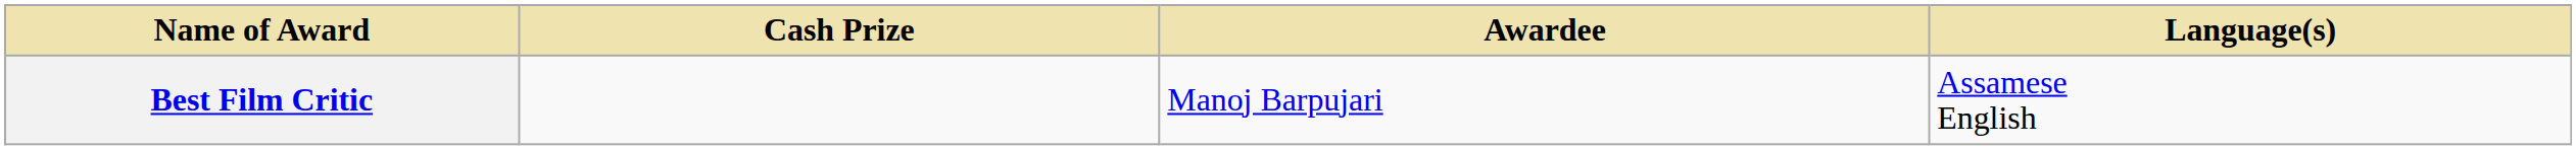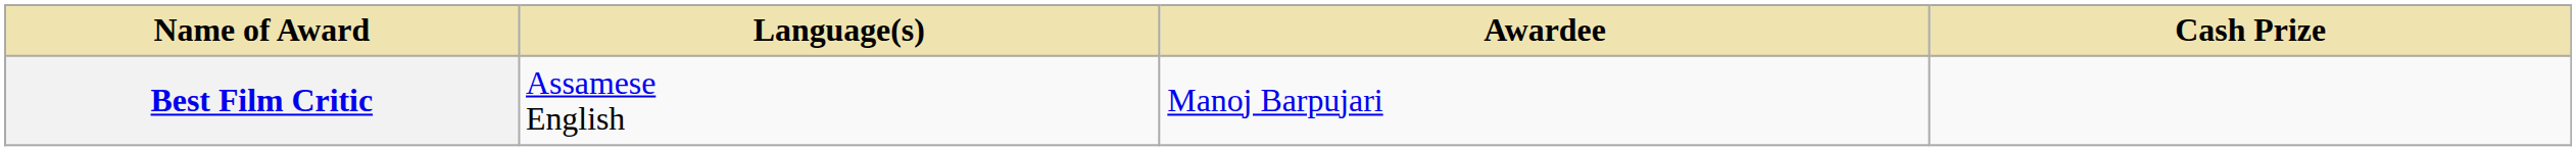 <table class="wikitable plainrowheaders" style="width:100%;">
 <tr style="background-color:#F4F4F4">
 <th scope="col" style="background-color:#EFE4B0;width:20%;">Name of Award</th>
+<th scope="col" style="background-color:#EFE4B0;width:25%;">Language(s)</th>
+<th scope="col" style="background-color:#EFE4B0;width:30%;">Awardee</th>
 <th scope="col" style="background-color:#EFE4B0;width:25%;">Cash Prize</th>
-<th scope="col" style="background-color:#EFE4B0;width:30%;">Awardee</th>
-<th scope="col" style="background-color:#EFE4B0;width:25%;">Language(s)</th>
 </tr>
 <tr>
 <th scope="row"><a href='#'>Best Film Critic</a></th>
+<td><a href='#'>Assamese</a><br>English</td>
+<td><a href='#'>Manoj Barpujari</a></td>
 <td></td>
-<td><a href='#'>Manoj Barpujari</a></td>
-<td><a href='#'>Assamese</a><br>English</td>
 </tr>
 </table>
